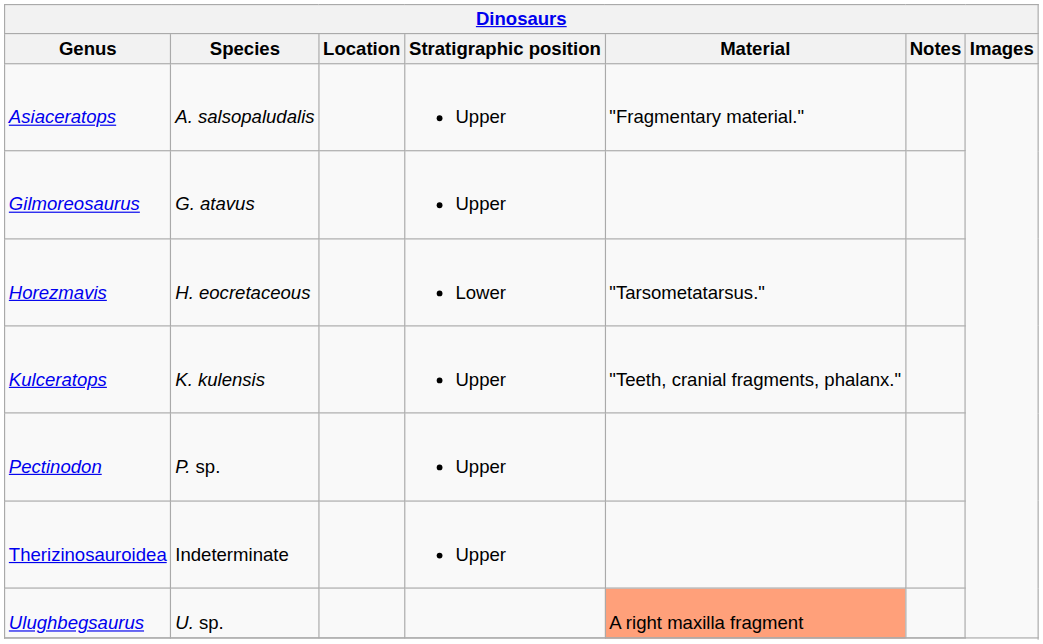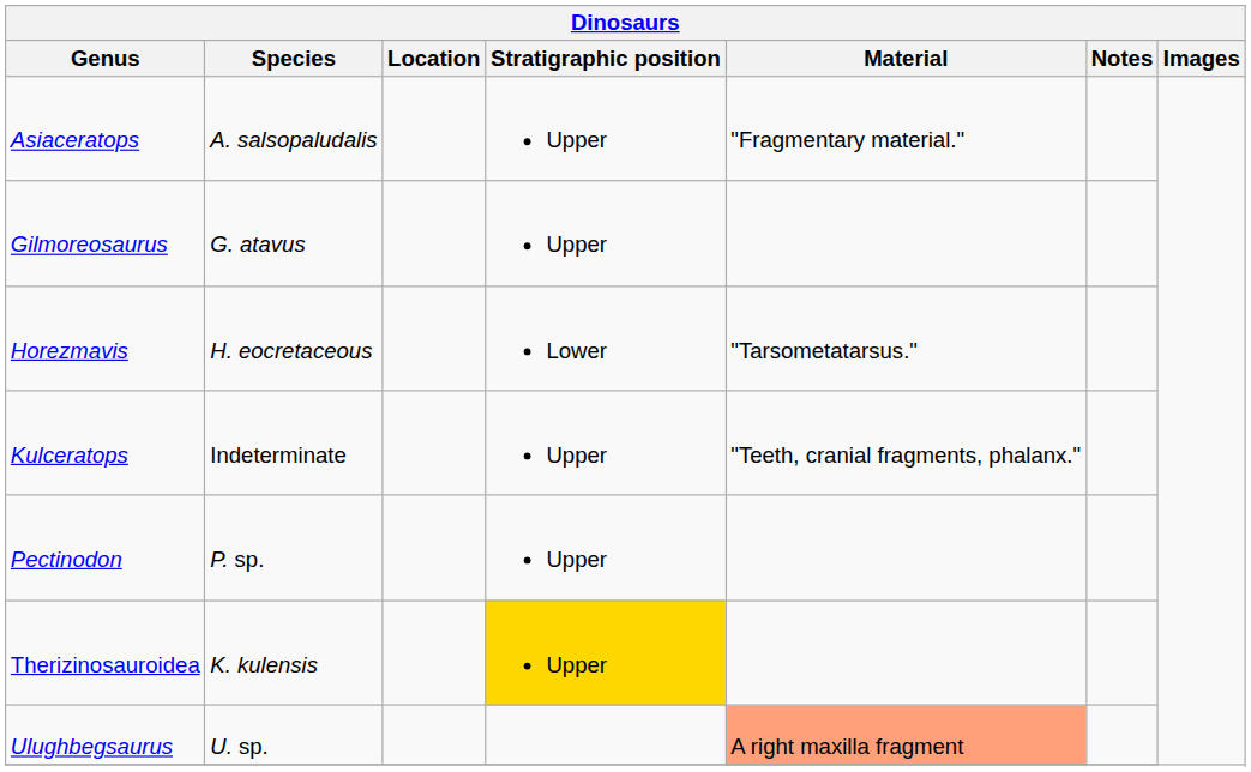 <table class="wikitable" align="center">
 <tr>
 <th colspan="7" align="center"><strong><a href='#'>Dinosaurs</a></strong></th>
 </tr>
 <tr>
 <th>Genus</th>
 <th>Species</th>
 <th>Location</th>
 <th>Stratigraphic position</th>
 <th>Material</th>
 <th>Notes</th>
 <th>Images</th>
 </tr>
 <tr>
 <td><br><em><a href='#'>Asiaceratops</a></em></td>
 <td><br><em>A. salsopaludalis</em></td>
 <td></td>
 <td><br><ul><li>Upper</li></ul></td>
 <td><br>"Fragmentary material."</td>
 <td></td>
 <td rowspan="99"></td>
 </tr>
 <tr>
 <td><br><em><a href='#'>Gilmoreosaurus</a></em></td>
 <td><br><em>G. atavus</em></td>
 <td></td>
 <td><br><ul><li>Upper</li></ul></td>
 <td></td>
 <td></td>
 </tr>
 <tr>
 <td><br><em><a href='#'>Horezmavis</a></em></td>
 <td><br><em>H. eocretaceous</em></td>
 <td></td>
 <td><br><ul><li>Lower</li></ul></td>
 <td><br>"Tarsometatarsus."</td>
 <td></td>
 </tr>
 <tr>
 <td><br><em><a href='#'>Kulceratops</a></em></td>
-<td><br><em>K. kulensis</em></td>
+<td><br>Indeterminate</td>
 <td></td>
 <td><br><ul><li>Upper</li></ul></td>
 <td><br>"Teeth, cranial fragments, phalanx."</td>
 <td></td>
 </tr>
 <tr>
 <td><br><em><a href='#'>Pectinodon</a></em></td>
 <td><br><em>P.</em> sp.</td>
 <td></td>
 <td><br><ul><li>Upper</li></ul></td>
 <td></td>
 <td></td>
 </tr>
 <tr>
 <td><br><a href='#'>Therizinosauroidea</a></td>
-<td><br>Indeterminate</td>
+<td><br><em>K. kulensis</em></td>
 <td></td>
-<td><br><ul><li>Upper</li></ul></td>
+<td style="background: gold;"><br><ul><li>Upper</li></ul></td>
 <td></td>
 <td></td>
 </tr>
 <tr>
 <td><br><em><a href='#'>Ulughbegsaurus</a></em></td>
 <td><br><em>U.</em> sp.</td>
 <td></td>
 <td></td>
 <td style="background: lightsalmon;"><br>A right maxilla fragment</td>
 <td></td>
 </tr>
 <tr>
 </tr>
 </table>
